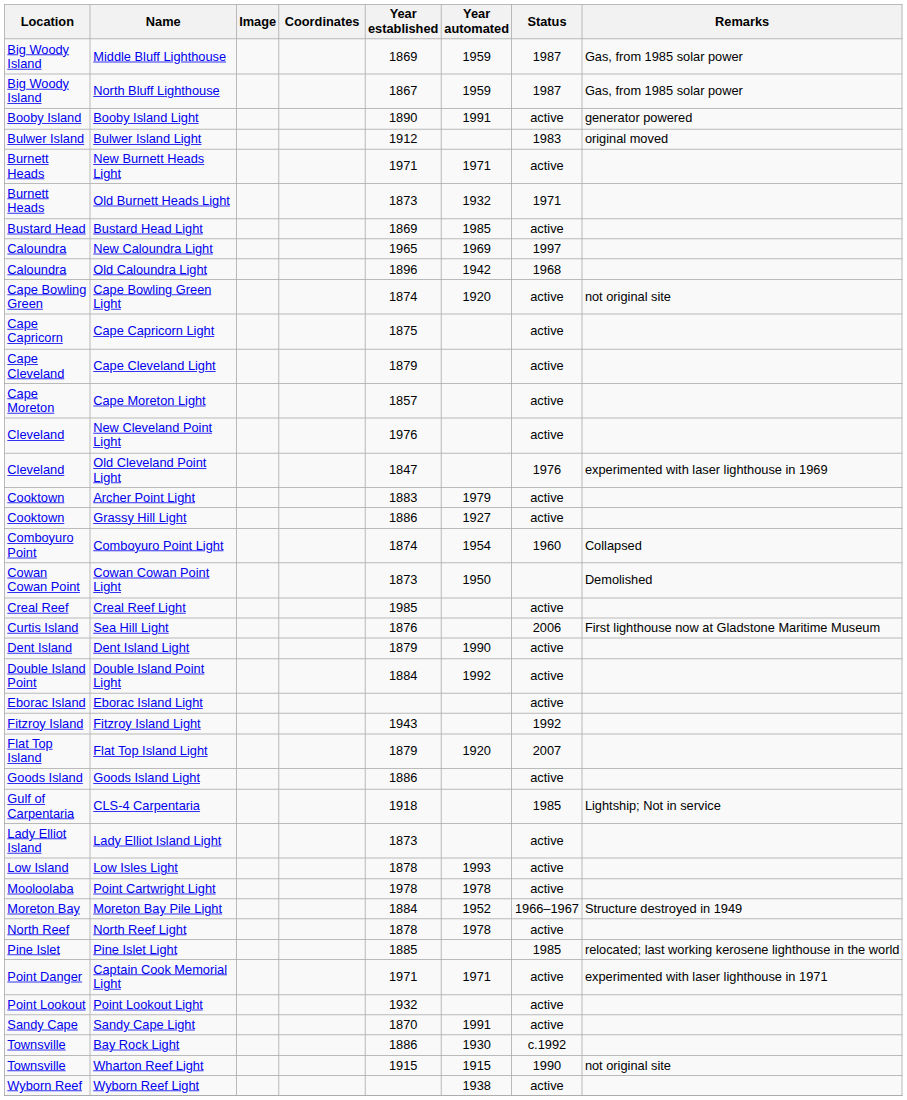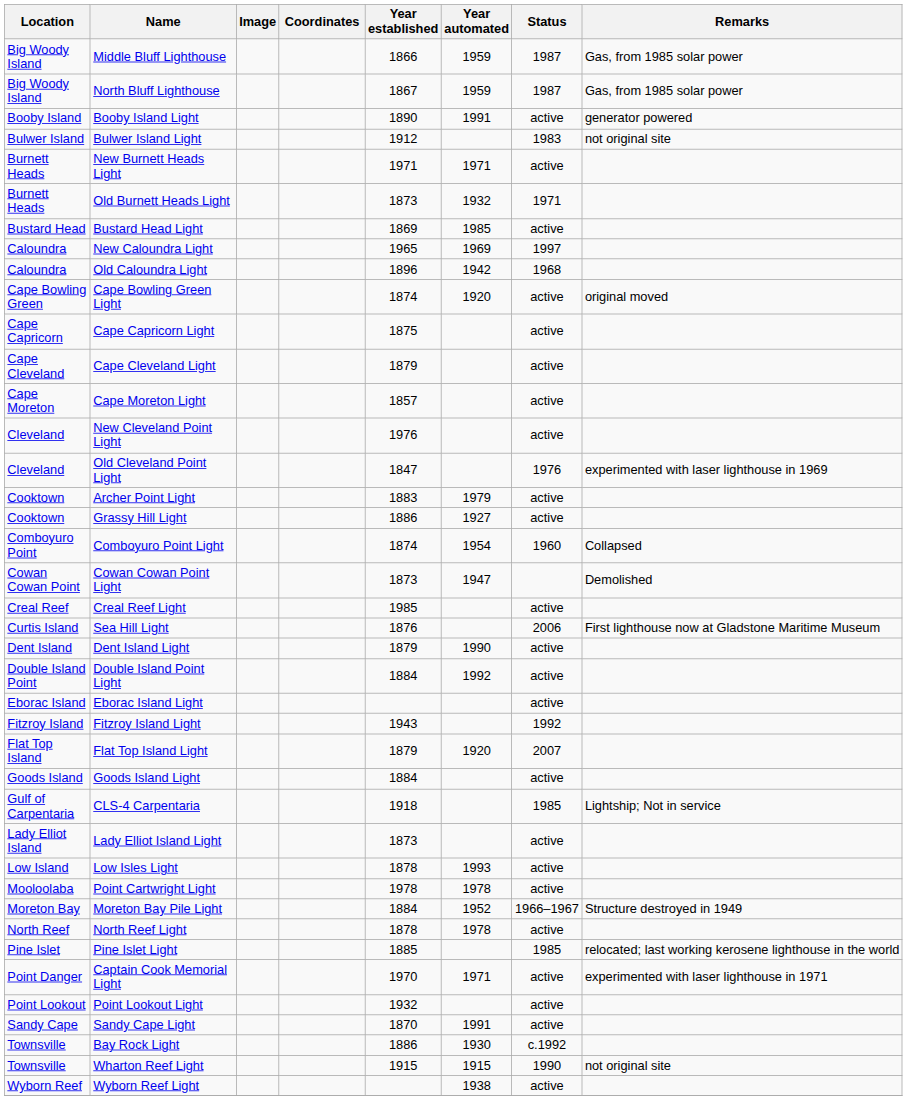 <table class="wikitable sortable">
 <tr>
 <th width="100">Location</th>
 <th width="175">Name</th>
 <th class="unsortable">Image</th>
 <th width="100">Coordinates</th>
 <th>Year<br>established</th>
 <th>Year<br>automated</th>
 <th>Status</th>
 <th>Remarks</th>
 </tr>
 <tr>
 <td><a href='#'>Big Woody Island</a></td>
 <td><a href='#'>Middle Bluff Lighthouse</a></td>
 <td></td>
 <td></td>
-<td style="text-align: center;">1869</td>
+<td style="text-align: center;">1866</td>
 <td style="text-align: center;">1959</td>
 <td style="text-align: center;">1987</td>
 <td>Gas, from 1985 solar power</td>
 </tr>
 <tr>
 <td><a href='#'>Big Woody Island</a></td>
 <td><a href='#'>North Bluff Lighthouse</a></td>
 <td> </td>
 <td></td>
 <td style="text-align: center;">1867</td>
 <td style="text-align: center;">1959</td>
 <td style="text-align: center;">1987</td>
 <td>Gas, from 1985 solar power</td>
 </tr>
 <tr>
 <td><a href='#'>Booby Island</a></td>
 <td><a href='#'>Booby Island Light</a></td>
 <td></td>
 <td></td>
 <td style="text-align: center;">1890</td>
 <td style="text-align: center;">1991</td>
 <td style="text-align: center;">active</td>
 <td>generator powered</td>
 </tr>
 <tr>
 <td><a href='#'>Bulwer Island</a></td>
 <td><a href='#'>Bulwer Island Light</a></td>
 <td></td>
 <td></td>
 <td style="text-align: center;">1912</td>
 <td></td>
 <td style="text-align: center;">1983</td>
-<td>original moved</td>
+<td>not original site </td>
 </tr>
 <tr>
 <td><a href='#'>Burnett Heads</a></td>
 <td><a href='#'>New Burnett Heads Light</a></td>
 <td></td>
 <td></td>
 <td style="text-align: center;">1971</td>
 <td style="text-align: center;">1971</td>
 <td style="text-align: center;">active</td>
 <td></td>
 </tr>
 <tr>
 <td><a href='#'>Burnett Heads</a></td>
 <td><a href='#'>Old Burnett Heads Light</a></td>
 <td></td>
 <td></td>
 <td style="text-align: center;">1873</td>
 <td style="text-align: center;">1932</td>
 <td style="text-align: center;">1971</td>
 <td></td>
 </tr>
 <tr>
 <td><a href='#'>Bustard Head</a></td>
 <td><a href='#'>Bustard Head Light</a></td>
 <td></td>
 <td></td>
 <td style="text-align: center;">1869</td>
 <td style="text-align: center;">1985</td>
 <td style="text-align: center;">active</td>
 <td></td>
 </tr>
 <tr>
 <td><a href='#'>Caloundra</a></td>
 <td><a href='#'>New Caloundra Light</a></td>
 <td></td>
 <td></td>
 <td style="text-align: center;">1965</td>
 <td style="text-align: center;">1969</td>
 <td style="text-align: center;">1997</td>
 <td></td>
 </tr>
 <tr>
 <td><a href='#'>Caloundra</a></td>
 <td><a href='#'>Old Caloundra Light</a></td>
 <td></td>
 <td></td>
 <td style="text-align: center;">1896</td>
 <td style="text-align: center;">1942</td>
 <td style="text-align: center;">1968</td>
 <td></td>
 </tr>
 <tr>
 <td><a href='#'>Cape Bowling Green</a></td>
 <td><a href='#'>Cape Bowling Green Light</a></td>
 <td></td>
 <td></td>
 <td style="text-align: center;">1874</td>
 <td style="text-align: center;">1920</td>
 <td style="text-align: center;">active</td>
-<td>not original site </td>
+<td>original moved</td>
 </tr>
 <tr>
 <td><a href='#'>Cape Capricorn</a></td>
 <td><a href='#'>Cape Capricorn Light</a></td>
 <td></td>
 <td></td>
 <td style="text-align: center;">1875</td>
 <td></td>
 <td style="text-align: center;">active</td>
 <td></td>
 </tr>
 <tr>
 <td><a href='#'>Cape Cleveland</a></td>
 <td><a href='#'>Cape Cleveland Light</a></td>
 <td></td>
 <td></td>
 <td style="text-align: center;">1879</td>
 <td></td>
 <td style="text-align: center;">active</td>
 <td></td>
 </tr>
 <tr>
 <td><a href='#'>Cape Moreton</a></td>
 <td><a href='#'>Cape Moreton Light</a></td>
 <td></td>
 <td></td>
 <td style="text-align: center;">1857</td>
 <td></td>
 <td style="text-align: center;">active</td>
 <td></td>
 </tr>
 <tr>
 <td><a href='#'>Cleveland</a></td>
 <td><a href='#'>New Cleveland Point Light</a></td>
 <td></td>
 <td></td>
 <td style="text-align: center;">1976</td>
 <td></td>
 <td style="text-align: center;">active</td>
 <td></td>
 </tr>
 <tr>
 <td><a href='#'>Cleveland</a></td>
 <td><a href='#'>Old Cleveland Point Light</a></td>
 <td></td>
 <td></td>
 <td style="text-align: center;">1847</td>
 <td></td>
 <td style="text-align: center;">1976</td>
 <td>experimented with laser lighthouse in 1969</td>
 </tr>
 <tr>
 <td><a href='#'>Cooktown</a></td>
 <td><a href='#'>Archer Point Light</a></td>
 <td></td>
 <td></td>
 <td style="text-align: center;">1883</td>
 <td style="text-align: center;">1979</td>
 <td style="text-align: center;">active</td>
 <td></td>
 </tr>
 <tr>
 <td><a href='#'>Cooktown</a></td>
 <td><a href='#'>Grassy Hill Light</a></td>
 <td></td>
 <td></td>
 <td style="text-align: center;">1886</td>
 <td style="text-align: center;">1927</td>
 <td style="text-align: center;">active</td>
 <td></td>
 </tr>
 <tr>
 <td><a href='#'>Comboyuro Point</a></td>
 <td><a href='#'>Comboyuro Point Light</a></td>
 <td></td>
 <td></td>
 <td style="text-align: center;">1874</td>
 <td style="text-align: center;">1954</td>
 <td style="text-align: center;">1960</td>
 <td>Collapsed</td>
 </tr>
 <tr>
 <td><a href='#'>Cowan Cowan Point</a></td>
 <td><a href='#'>Cowan Cowan Point Light</a></td>
 <td></td>
 <td></td>
 <td style="text-align: center;">1873</td>
-<td style="text-align: center;">1950</td>
+<td style="text-align: center;">1947</td>
 <td></td>
 <td>Demolished</td>
 </tr>
 <tr>
 <td><a href='#'>Creal Reef</a></td>
 <td><a href='#'>Creal Reef Light</a></td>
 <td></td>
 <td></td>
 <td style="text-align: center;">1985</td>
 <td></td>
 <td style="text-align: center;">active</td>
 <td></td>
 </tr>
 <tr>
 <td><a href='#'>Curtis Island</a></td>
 <td><a href='#'>Sea Hill Light</a></td>
 <td></td>
 <td></td>
 <td style="text-align: center;">1876</td>
 <td style="text-align: center;"></td>
 <td style="text-align: center;">2006</td>
 <td>First lighthouse now at Gladstone Maritime Museum</td>
 </tr>
 <tr>
 <td><a href='#'>Dent Island</a></td>
 <td><a href='#'>Dent Island Light</a></td>
 <td></td>
 <td></td>
 <td style="text-align: center;">1879</td>
 <td style="text-align: center;">1990</td>
 <td style="text-align: center;">active</td>
 <td></td>
 </tr>
 <tr>
 <td><a href='#'>Double Island Point</a></td>
 <td><a href='#'>Double Island Point Light</a></td>
 <td></td>
 <td></td>
 <td style="text-align: center;">1884</td>
 <td style="text-align: center;">1992</td>
 <td style="text-align: center;">active</td>
 <td></td>
 </tr>
 <tr>
 <td><a href='#'>Eborac Island</a></td>
 <td><a href='#'>Eborac Island Light</a></td>
 <td></td>
 <td></td>
 <td></td>
 <td></td>
 <td style="text-align: center;">active</td>
 <td></td>
 </tr>
 <tr>
 <td><a href='#'>Fitzroy Island</a></td>
 <td><a href='#'>Fitzroy Island Light</a></td>
 <td></td>
 <td></td>
 <td style="text-align: center;">1943</td>
 <td></td>
 <td style="text-align: center;">1992</td>
 <td></td>
 </tr>
 <tr>
 <td><a href='#'>Flat Top Island</a></td>
 <td><a href='#'>Flat Top Island Light</a></td>
 <td></td>
 <td></td>
 <td style="text-align: center;">1879</td>
 <td style="text-align: center;">1920</td>
 <td style="text-align: center;">2007</td>
 <td></td>
 </tr>
 <tr>
 <td><a href='#'>Goods Island</a></td>
 <td><a href='#'>Goods Island Light</a></td>
 <td></td>
 <td></td>
-<td style="text-align: center;">1886</td>
+<td style="text-align: center;">1884</td>
 <td></td>
 <td style="text-align: center;">active</td>
 <td></td>
 </tr>
 <tr>
 <td><a href='#'>Gulf of Carpentaria</a></td>
 <td><a href='#'>CLS-4 Carpentaria</a></td>
 <td></td>
 <td></td>
 <td style="text-align: center;">1918</td>
 <td></td>
 <td style="text-align: center;">1985</td>
 <td>Lightship; Not in service</td>
 </tr>
 <tr>
 <td><a href='#'>Lady Elliot Island</a></td>
 <td><a href='#'>Lady Elliot Island Light</a></td>
 <td></td>
 <td></td>
 <td style="text-align: center;">1873</td>
 <td></td>
 <td style="text-align: center;">active</td>
 <td></td>
 </tr>
 <tr>
 <td><a href='#'>Low Island</a></td>
 <td><a href='#'>Low Isles Light</a></td>
 <td></td>
 <td></td>
 <td style="text-align: center;">1878</td>
 <td style="text-align: center;">1993</td>
 <td style="text-align: center;">active</td>
 <td></td>
 </tr>
 <tr>
 <td><a href='#'>Mooloolaba</a></td>
 <td><a href='#'>Point Cartwright Light</a></td>
 <td></td>
 <td></td>
 <td style="text-align: center;">1978</td>
 <td style="text-align: center;">1978</td>
 <td style="text-align: center;">active</td>
 <td></td>
 </tr>
 <tr>
 <td><a href='#'>Moreton Bay</a></td>
 <td><a href='#'>Moreton Bay Pile Light</a></td>
 <td></td>
 <td></td>
 <td style="text-align: center;">1884</td>
 <td style="text-align: center;">1952</td>
 <td style="text-align: center;">1966–1967</td>
 <td>Structure destroyed in 1949</td>
 </tr>
 <tr>
 <td><a href='#'>North Reef</a></td>
 <td><a href='#'>North Reef Light</a></td>
 <td></td>
 <td></td>
 <td style="text-align: center;">1878</td>
 <td style="text-align: center;">1978</td>
 <td style="text-align: center;">active</td>
 <td></td>
 </tr>
 <tr>
 <td><a href='#'>Pine Islet</a></td>
 <td><a href='#'>Pine Islet Light</a></td>
 <td></td>
 <td></td>
 <td style="text-align: center;">1885</td>
 <td></td>
 <td style="text-align: center;">1985</td>
 <td>relocated; last working kerosene lighthouse in the world</td>
 </tr>
 <tr>
 <td><a href='#'>Point Danger</a></td>
 <td><a href='#'>Captain Cook Memorial Light</a></td>
 <td></td>
 <td></td>
-<td style="text-align: center;">1971</td>
+<td style="text-align: center;">1970</td>
 <td style="text-align: center;">1971</td>
 <td style="text-align: center;">active</td>
 <td>experimented with laser lighthouse in 1971</td>
 </tr>
 <tr>
 <td><a href='#'>Point Lookout</a></td>
 <td><a href='#'>Point Lookout Light</a></td>
 <td></td>
 <td></td>
 <td style="text-align: center;">1932</td>
 <td style="text-align: center;"></td>
 <td style="text-align: center;">active</td>
 <td></td>
 </tr>
 <tr>
 <td><a href='#'>Sandy Cape</a></td>
 <td><a href='#'>Sandy Cape Light</a></td>
 <td></td>
 <td></td>
 <td style="text-align: center;">1870</td>
 <td style="text-align: center;">1991</td>
 <td style="text-align: center;">active</td>
 <td></td>
 </tr>
 <tr>
 <td><a href='#'>Townsville</a></td>
 <td><a href='#'>Bay Rock Light</a></td>
 <td></td>
 <td></td>
 <td style="text-align: center;">1886</td>
 <td style="text-align: center;">1930</td>
 <td style="text-align: center;">c.1992</td>
 <td></td>
 </tr>
 <tr>
 <td><a href='#'>Townsville</a></td>
 <td><a href='#'>Wharton Reef Light</a></td>
 <td></td>
 <td></td>
 <td style="text-align: center;">1915</td>
 <td style="text-align: center;">1915</td>
 <td style="text-align: center;">1990</td>
 <td>not original site </td>
 </tr>
 <tr>
 <td><a href='#'>Wyborn Reef</a></td>
 <td><a href='#'>Wyborn Reef Light</a></td>
 <td></td>
 <td></td>
 <td></td>
 <td style="text-align: center;">1938</td>
 <td style="text-align: center;">active</td>
 <td></td>
 </tr>
 <tr>
 </tr>
 </table>
